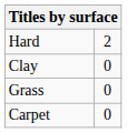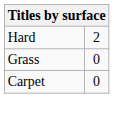 <table class="wikitable sortable mw-collapsible mw-collapsed">
 <tr>
 <th colspan=2>Titles by surface</th>
 </tr>
 <tr>
 <td>Hard</td>
 <td align="center">2</td>
-</tr>
-<tr>
-<td>Clay</td>
-<td align="center">0</td>
 </tr>
 <tr>
 <td>Grass</td>
 <td align="center">0</td>
 </tr>
 <tr>
 <td>Carpet</td>
 <td align="center">0</td>
 </tr>
 </table>
